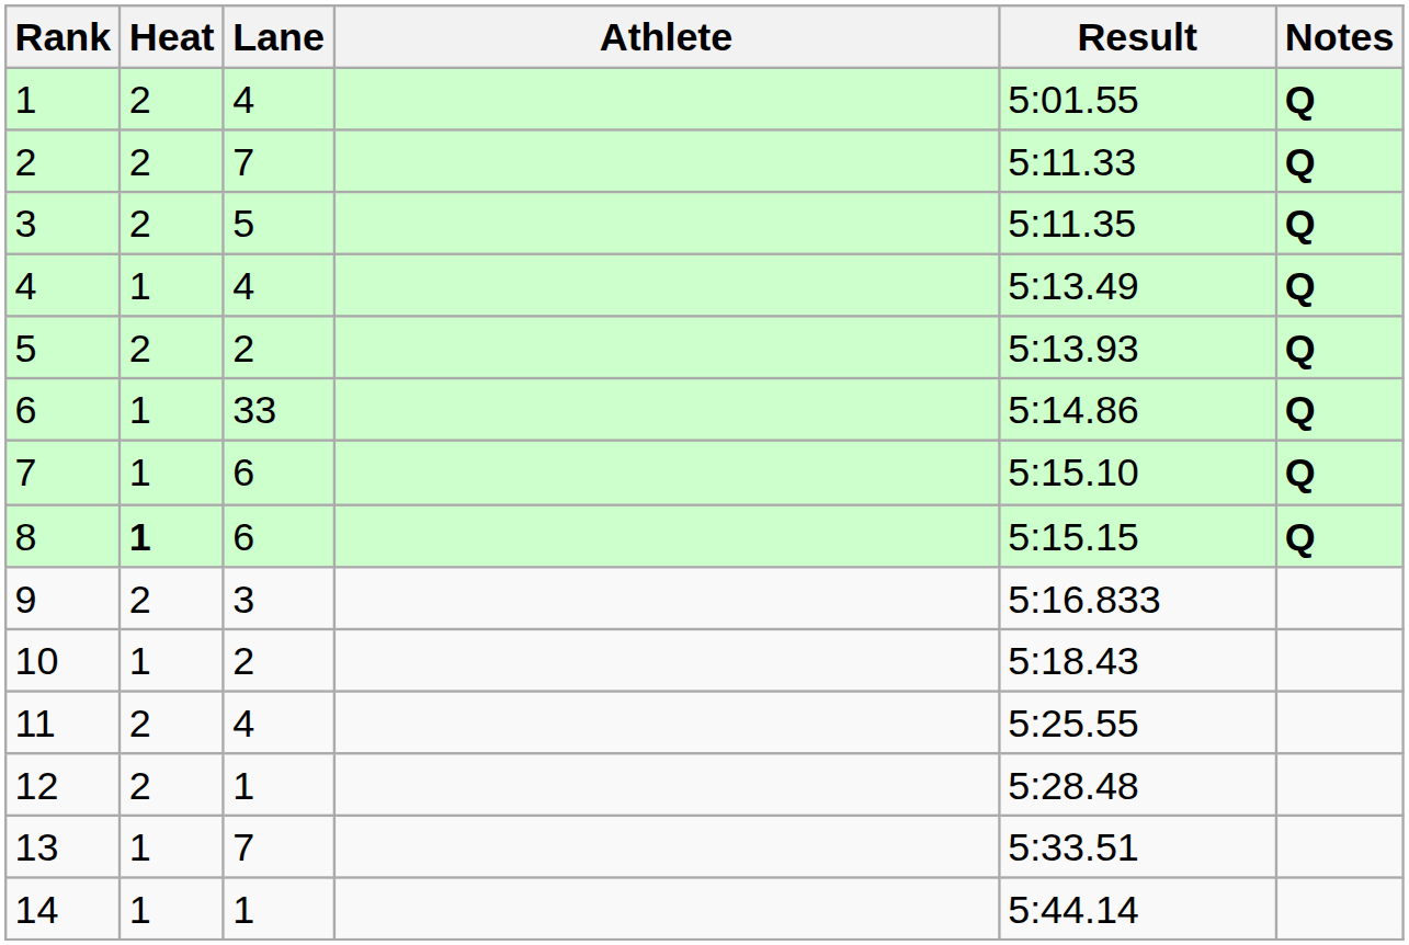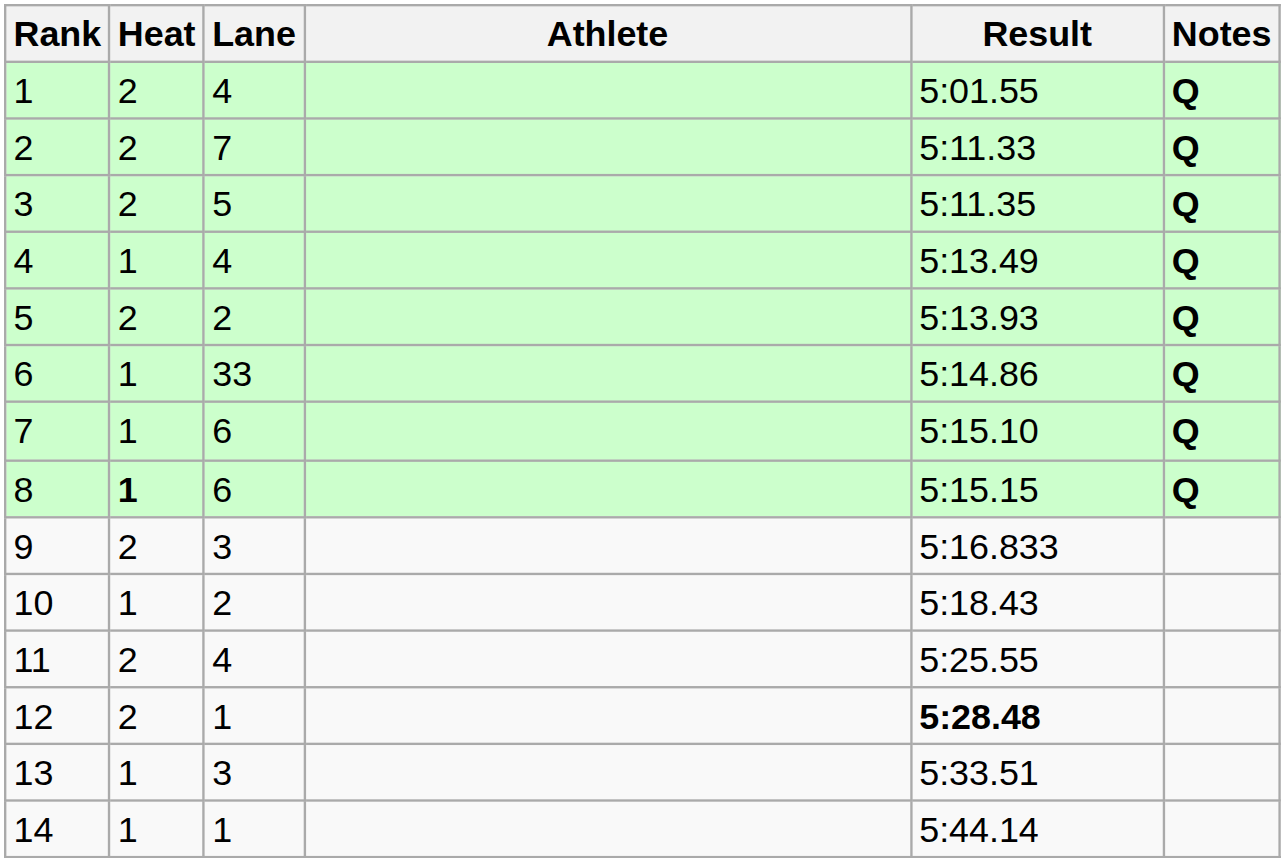 <table class="wikitable" style="font-size:95%" style="width:35em;" style="text-align:center">
 <tr>
 <th>Rank</th>
 <th>Heat</th>
 <th>Lane</th>
 <th width=250>Athlete</th>
 <th width=100>Result</th>
 <th>Notes</th>
 </tr>
 <tr bgcolor=ccffcc>
 <td>1</td>
 <td>2</td>
 <td>4</td>
 <td align=left></td>
 <td>5:01.55</td>
 <td><strong>Q</strong></td>
 </tr>
 <tr bgcolor=ccffcc>
 <td>2</td>
 <td>2</td>
 <td>7</td>
 <td align=left></td>
 <td>5:11.33</td>
 <td><strong>Q</strong></td>
 </tr>
 <tr bgcolor=ccffcc>
 <td>3</td>
 <td>2</td>
 <td>5</td>
 <td align=left></td>
 <td>5:11.35</td>
 <td><strong>Q</strong></td>
 </tr>
 <tr bgcolor=ccffcc>
 <td>4</td>
 <td>1</td>
 <td>4</td>
 <td align=left></td>
 <td>5:13.49</td>
 <td><strong>Q</strong></td>
 </tr>
 <tr bgcolor=ccffcc>
 <td>5</td>
 <td>2</td>
 <td>2</td>
 <td align=left></td>
 <td>5:13.93</td>
 <td><strong>Q</strong></td>
 </tr>
 <tr bgcolor=ccffcc>
 <td>6</td>
 <td>1</td>
 <td>33</td>
 <td align=left></td>
 <td>5:14.86</td>
 <td><strong>Q</strong></td>
 </tr>
 <tr bgcolor=ccffcc>
 <td>7</td>
 <td>1</td>
 <td>6</td>
 <td align=left></td>
 <td>5:15.10</td>
 <td><strong>Q</strong></td>
 </tr>
 <tr bgcolor=ccffcc>
 <td>8</td>
 <td><strong>1</strong></td>
 <td>6</td>
 <td align=left></td>
 <td>5:15.15</td>
 <td><strong>Q</strong></td>
 </tr>
 <tr>
 <td>9</td>
 <td>2</td>
 <td>3</td>
 <td align=left></td>
 <td>5:16.833</td>
 <td></td>
 </tr>
 <tr>
 <td>10</td>
 <td>1</td>
 <td>2</td>
 <td align=left></td>
 <td>5:18.43</td>
 <td></td>
 </tr>
 <tr>
 <td>11</td>
 <td>2</td>
 <td>4</td>
 <td align=left></td>
 <td>5:25.55</td>
 <td></td>
 </tr>
 <tr>
 <td>12</td>
 <td>2</td>
 <td>1</td>
 <td align=left></td>
-<td>5:28.48</td>
+<td><strong>5:28.48</strong></td>
 <td></td>
 </tr>
 <tr>
 <td>13</td>
 <td>1</td>
-<td>7</td>
+<td>3</td>
 <td align=left></td>
 <td>5:33.51</td>
 <td></td>
 </tr>
 <tr>
 <td>14</td>
 <td>1</td>
 <td>1</td>
 <td align=left></td>
 <td>5:44.14</td>
 <td></td>
 </tr>
 <tr>
 </tr>
 </table>
